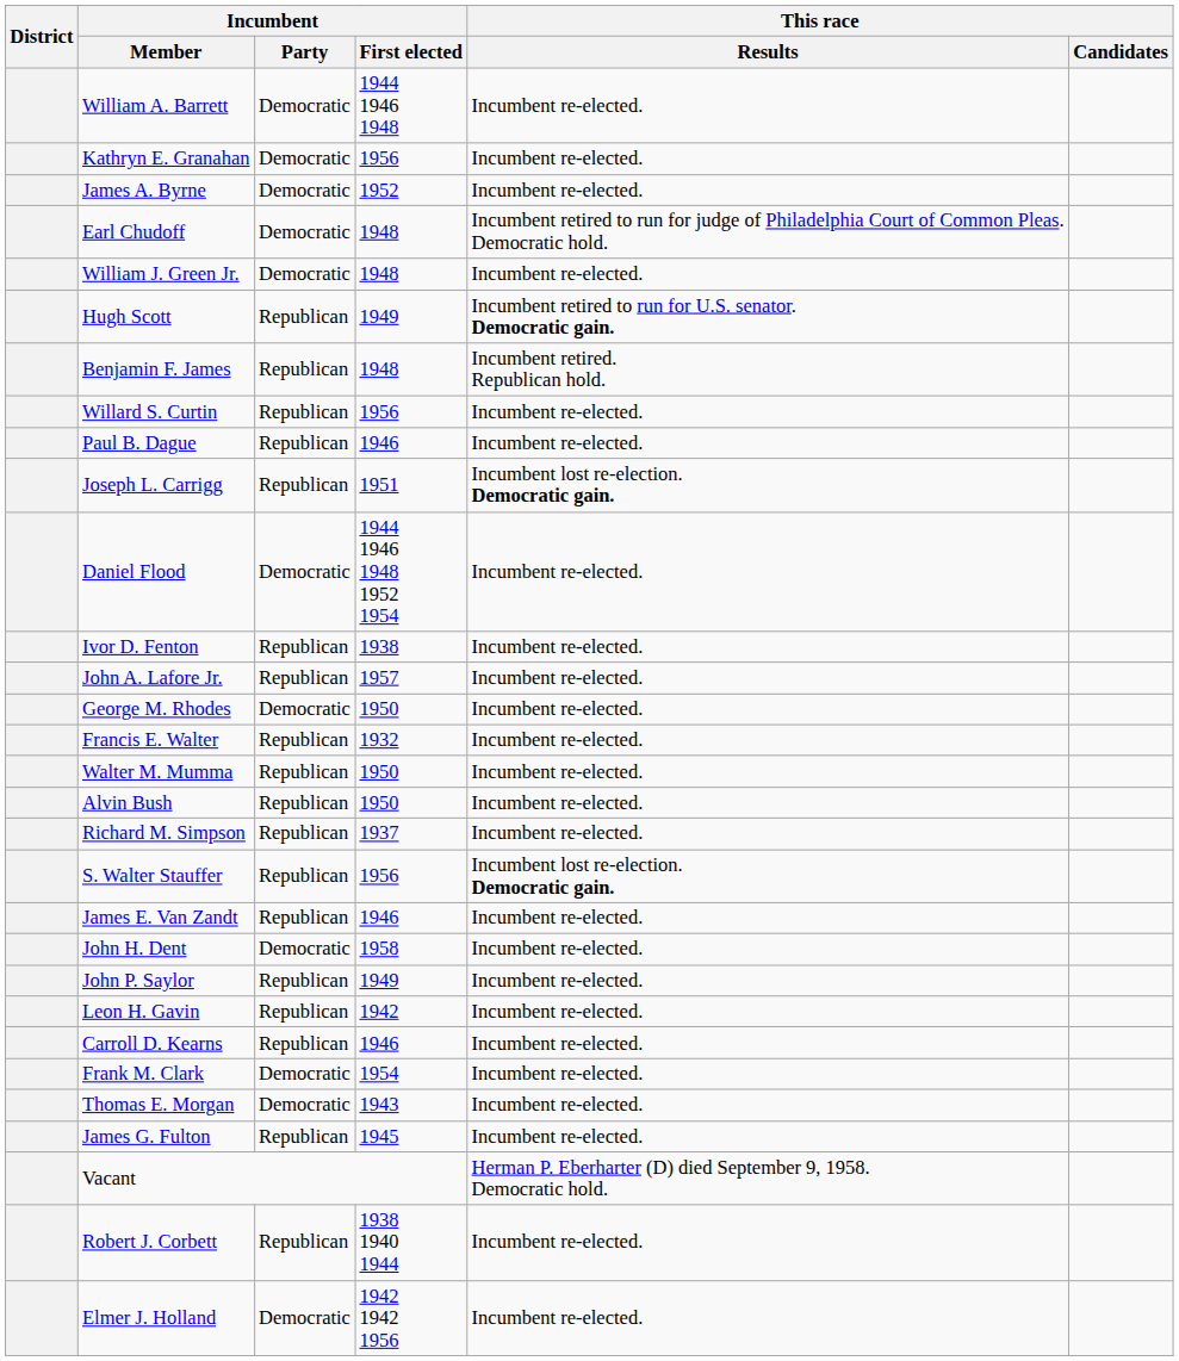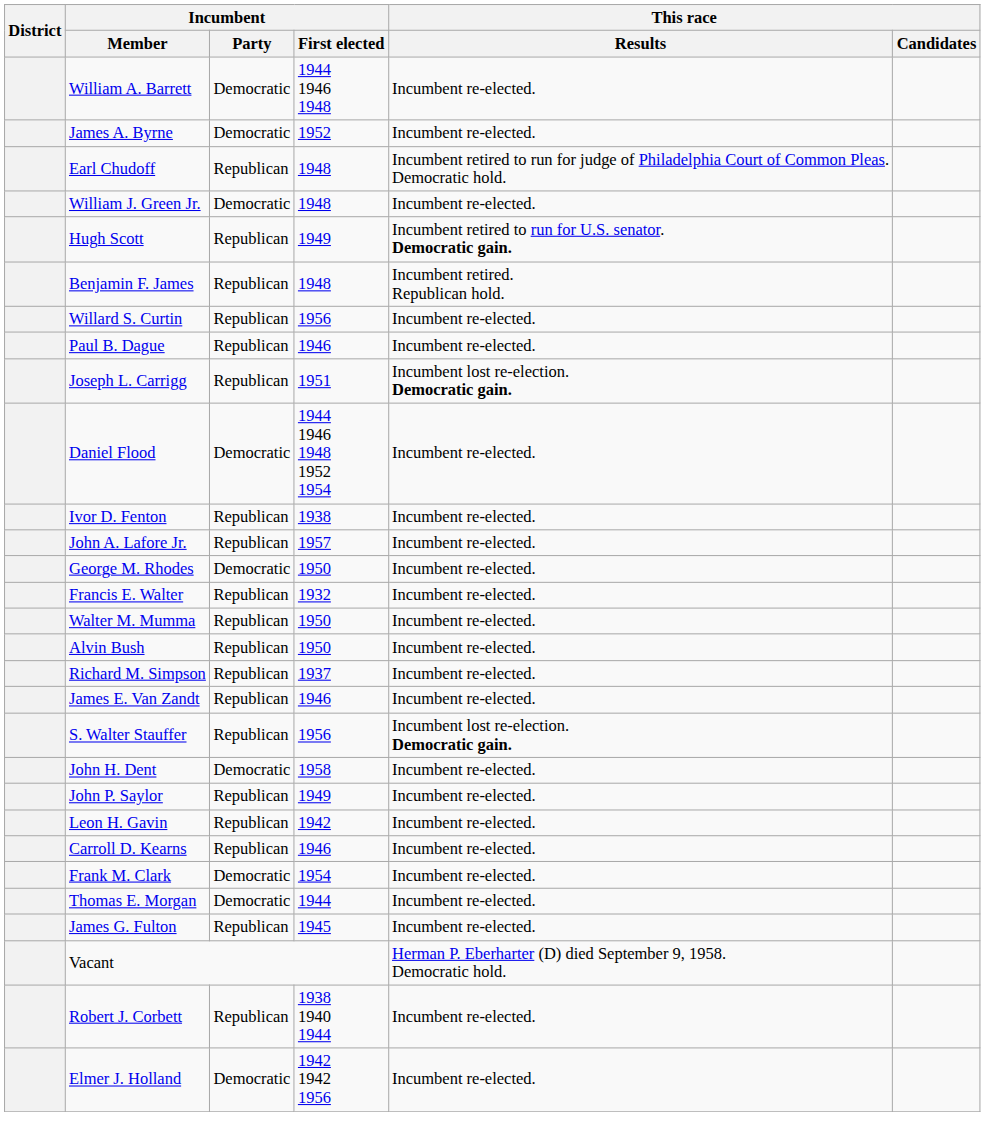 <table class=wikitable>
 <tr>
 <th rowspan=2>District</th>
 <th colspan=3>Incumbent</th>
 <th colspan=2>This race</th>
 </tr>
 <tr>
 <th>Member</th>
 <th>Party</th>
 <th>First elected</th>
 <th>Results</th>
 <th>Candidates</th>
 </tr>
 <tr>
 <th></th>
 <td><a href='#'>William A. Barrett</a></td>
 <td>Democratic</td>
 <td><a href='#'>1944</a><br>1946 <br><a href='#'>1948</a></td>
 <td>Incumbent re-elected.</td>
 <td nowrap></td>
 </tr>
 <tr>
 <th></th>
-<td><a href='#'>Kathryn E. Granahan</a></td>
-<td>Democratic</td>
-<td><a href='#'>1956</a></td>
-<td>Incumbent re-elected.</td>
-<td nowrap></td>
-</tr>
-<tr>
-<th></th>
 <td><a href='#'>James A. Byrne</a></td>
 <td>Democratic</td>
 <td><a href='#'>1952</a></td>
 <td>Incumbent re-elected.</td>
 <td nowrap></td>
 </tr>
 <tr>
 <th></th>
 <td><a href='#'>Earl Chudoff</a></td>
-<td>Democratic</td>
+<td>Republican</td>
 <td><a href='#'>1948</a></td>
 <td>Incumbent retired to run for judge of <a href='#'>Philadelphia Court of Common Pleas</a>.<br>Democratic hold.</td>
 <td nowrap></td>
 </tr>
 <tr>
 <th></th>
 <td><a href='#'>William J. Green Jr.</a></td>
 <td>Democratic</td>
 <td><a href='#'>1948</a></td>
 <td>Incumbent re-elected.</td>
 <td nowrap></td>
 </tr>
 <tr>
 <th></th>
 <td><a href='#'>Hugh Scott</a></td>
 <td>Republican</td>
 <td><a href='#'>1949</a></td>
 <td>Incumbent retired to <a href='#'>run for U.S. senator</a>.<br><strong>Democratic gain.</strong></td>
 <td nowrap></td>
 </tr>
 <tr>
 <th></th>
 <td><a href='#'>Benjamin F. James</a></td>
 <td>Republican</td>
 <td><a href='#'>1948</a></td>
 <td>Incumbent retired.<br>Republican hold.</td>
 <td nowrap></td>
 </tr>
 <tr>
 <th></th>
 <td><a href='#'>Willard S. Curtin</a></td>
 <td>Republican</td>
 <td><a href='#'>1956</a></td>
 <td>Incumbent re-elected.</td>
 <td nowrap></td>
 </tr>
 <tr>
 <th></th>
 <td><a href='#'>Paul B. Dague</a></td>
 <td>Republican</td>
 <td><a href='#'>1946</a></td>
 <td>Incumbent re-elected.</td>
 <td nowrap></td>
 </tr>
 <tr>
 <th></th>
 <td><a href='#'>Joseph L. Carrigg</a></td>
 <td>Republican</td>
 <td><a href='#'>1951 </a></td>
 <td>Incumbent lost re-election.<br><strong>Democratic gain.</strong></td>
 <td nowrap></td>
 </tr>
 <tr>
 <th></th>
 <td><a href='#'>Daniel Flood</a></td>
 <td>Democratic</td>
 <td><a href='#'>1944</a><br>1946 <br><a href='#'>1948</a><br>1952 <br><a href='#'>1954</a></td>
 <td>Incumbent re-elected.</td>
 <td nowrap></td>
 </tr>
 <tr>
 <th></th>
 <td><a href='#'>Ivor D. Fenton</a></td>
 <td>Republican</td>
 <td><a href='#'>1938</a></td>
 <td>Incumbent re-elected.</td>
 <td nowrap></td>
 </tr>
 <tr>
 <th></th>
 <td><a href='#'>John A. Lafore Jr.</a></td>
 <td>Republican</td>
 <td><a href='#'>1957 </a></td>
 <td>Incumbent re-elected.</td>
 <td nowrap></td>
 </tr>
 <tr>
 <th></th>
 <td><a href='#'>George M. Rhodes</a></td>
 <td>Democratic</td>
 <td><a href='#'>1950</a></td>
 <td>Incumbent re-elected.</td>
 <td nowrap></td>
 </tr>
 <tr>
 <th></th>
 <td><a href='#'>Francis E. Walter</a></td>
 <td>Republican</td>
 <td><a href='#'>1932</a></td>
 <td>Incumbent re-elected.</td>
 <td nowrap></td>
 </tr>
 <tr>
 <th></th>
 <td><a href='#'>Walter M. Mumma</a></td>
 <td>Republican</td>
 <td><a href='#'>1950</a></td>
 <td>Incumbent re-elected.</td>
 <td nowrap></td>
 </tr>
 <tr>
 <th></th>
 <td><a href='#'>Alvin Bush</a></td>
 <td>Republican</td>
 <td><a href='#'>1950</a></td>
 <td>Incumbent re-elected.</td>
 <td nowrap></td>
 </tr>
 <tr>
 <th></th>
 <td><a href='#'>Richard M. Simpson</a></td>
 <td>Republican</td>
 <td><a href='#'>1937 </a></td>
 <td>Incumbent re-elected.</td>
 <td nowrap></td>
 </tr>
 <tr>
 <th></th>
+<td><a href='#'>James E. Van Zandt</a></td>
+<td>Republican</td>
+<td><a href='#'>1946</a></td>
+<td>Incumbent re-elected.</td>
+<td nowrap></td>
+</tr>
+<tr>
+<th></th>
 <td><a href='#'>S. Walter Stauffer</a></td>
 <td>Republican</td>
 <td><a href='#'>1956</a></td>
 <td>Incumbent lost re-election.<br><strong>Democratic gain.</strong></td>
-<td nowrap></td>
-</tr>
-<tr>
-<th></th>
-<td><a href='#'>James E. Van Zandt</a></td>
-<td>Republican</td>
-<td><a href='#'>1946</a></td>
-<td>Incumbent re-elected.</td>
 <td nowrap></td>
 </tr>
 <tr>
 <th></th>
 <td><a href='#'>John H. Dent</a></td>
 <td>Democratic</td>
 <td><a href='#'>1958</a></td>
 <td>Incumbent re-elected.</td>
 <td nowrap></td>
 </tr>
 <tr>
 <th></th>
 <td><a href='#'>John P. Saylor</a></td>
 <td>Republican</td>
 <td><a href='#'>1949 </a></td>
 <td>Incumbent re-elected.</td>
 <td nowrap></td>
 </tr>
 <tr>
 <th></th>
 <td><a href='#'>Leon H. Gavin</a></td>
 <td>Republican</td>
 <td><a href='#'>1942</a></td>
 <td>Incumbent re-elected.</td>
 <td nowrap></td>
 </tr>
 <tr>
 <th></th>
 <td><a href='#'>Carroll D. Kearns</a></td>
 <td>Republican</td>
 <td><a href='#'>1946</a></td>
 <td>Incumbent re-elected.</td>
 <td nowrap></td>
 </tr>
 <tr>
 <th></th>
 <td><a href='#'>Frank M. Clark</a></td>
 <td>Democratic</td>
 <td><a href='#'>1954</a></td>
 <td>Incumbent re-elected.</td>
 <td nowrap></td>
 </tr>
 <tr>
 <th></th>
 <td><a href='#'>Thomas E. Morgan</a></td>
 <td>Democratic</td>
-<td><a href='#'>1943</a></td>
+<td><a href='#'>1944</a></td>
 <td>Incumbent re-elected.</td>
 <td nowrap></td>
 </tr>
 <tr>
 <th></th>
 <td><a href='#'>James G. Fulton</a></td>
 <td>Republican</td>
 <td><a href='#'>1945</a></td>
 <td>Incumbent re-elected.</td>
 <td nowrap></td>
 </tr>
 <tr>
 <th></th>
 <td colspan=3>Vacant</td>
 <td><a href='#'>Herman P. Eberharter</a> (D) died September 9, 1958.<br>Democratic hold.</td>
 <td nowrap></td>
 </tr>
 <tr>
 <th></th>
 <td><a href='#'>Robert J. Corbett</a></td>
 <td>Republican</td>
 <td><a href='#'>1938</a><br>1940 <br><a href='#'>1944</a></td>
 <td>Incumbent re-elected.</td>
 <td nowrap></td>
 </tr>
 <tr>
 <th></th>
 <td><a href='#'>Elmer J. Holland</a></td>
 <td>Democratic</td>
 <td><a href='#'>1942 </a><br>1942 <br><a href='#'>1956 </a></td>
 <td>Incumbent re-elected.</td>
 <td nowrap></td>
 </tr>
 </table>
